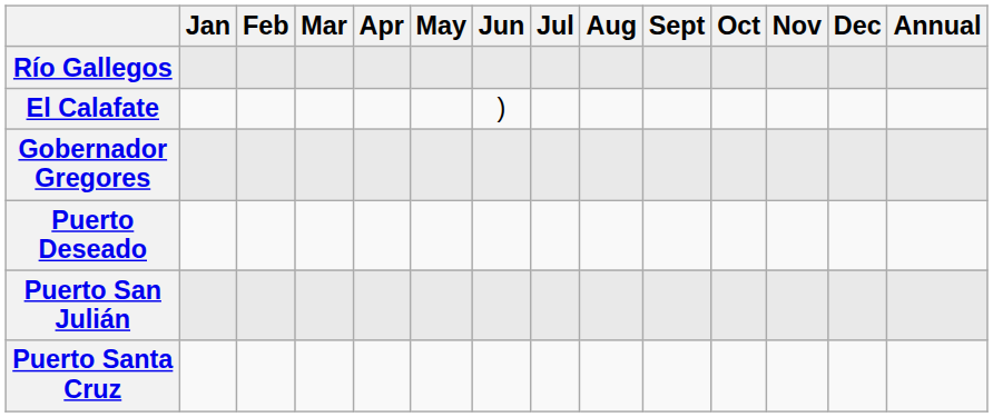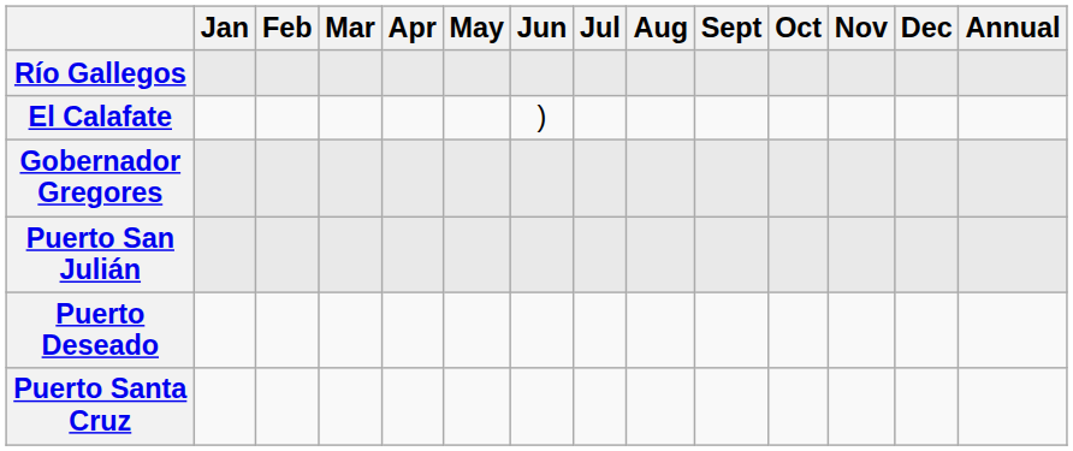 <table class="wikitable sortable collapsible collapsed" cellpadding=0 cellspacing=2 align="left" style=" margin:1em; padding:0.5em; text-align:left; margin-left:3px; font-size:100%">
 <tr align="center">
 <th></th>
 <th>Jan</th>
 <th>Feb</th>
 <th>Mar</th>
 <th>Apr</th>
 <th>May</th>
 <th>Jun</th>
 <th>Jul</th>
 <th>Aug</th>
 <th>Sept</th>
 <th>Oct</th>
 <th>Nov</th>
 <th>Dec</th>
 <th>Annual</th>
 </tr>
 <tr align="center" bgcolor="#e9e9e9">
 <th align="left"><a href='#'>Río Gallegos</a></th>
 <td></td>
 <td></td>
 <td></td>
 <td></td>
 <td></td>
 <td></td>
 <td></td>
 <td></td>
 <td></td>
 <td></td>
 <td></td>
 <td></td>
 <td></td>
 </tr>
 <tr align="center">
 <th align="left"><a href='#'>El Calafate</a></th>
 <td></td>
 <td></td>
 <td></td>
 <td></td>
 <td></td>
 <td>)</td>
 <td></td>
 <td></td>
 <td></td>
 <td></td>
 <td></td>
 <td></td>
 <td></td>
 </tr>
 <tr align="center" bgcolor="#e9e9e9">
 <th align="left"><a href='#'>Gobernador Gregores</a></th>
 <td></td>
 <td></td>
 <td></td>
 <td></td>
 <td></td>
 <td></td>
 <td></td>
 <td></td>
 <td></td>
 <td></td>
 <td></td>
 <td></td>
 <td></td>
 </tr>
-<tr align="center">
-<th align="left"><a href='#'>Puerto Deseado</a></th>
+<tr align="center" bgcolor="#e9e9e9">
+<th align="left"><a href='#'>Puerto San Julián</a></th>
 <td></td>
 <td></td>
 <td></td>
 <td></td>
 <td></td>
 <td></td>
 <td></td>
 <td></td>
 <td></td>
 <td></td>
 <td></td>
 <td></td>
 <td></td>
 </tr>
-<tr align="center" bgcolor="#e9e9e9">
-<th align="left"><a href='#'>Puerto San Julián</a></th>
+<tr align="center">
+<th align="left"><a href='#'>Puerto Deseado</a></th>
 <td></td>
 <td></td>
 <td></td>
 <td></td>
 <td></td>
 <td></td>
 <td></td>
 <td></td>
 <td></td>
 <td></td>
 <td></td>
 <td></td>
 <td></td>
 </tr>
 <tr align="center">
 <th align="left"><a href='#'>Puerto Santa Cruz</a></th>
 <td></td>
 <td></td>
 <td></td>
 <td></td>
 <td></td>
 <td></td>
 <td></td>
 <td></td>
 <td></td>
 <td></td>
 <td></td>
 <td></td>
 <td></td>
 </tr>
 </table>
